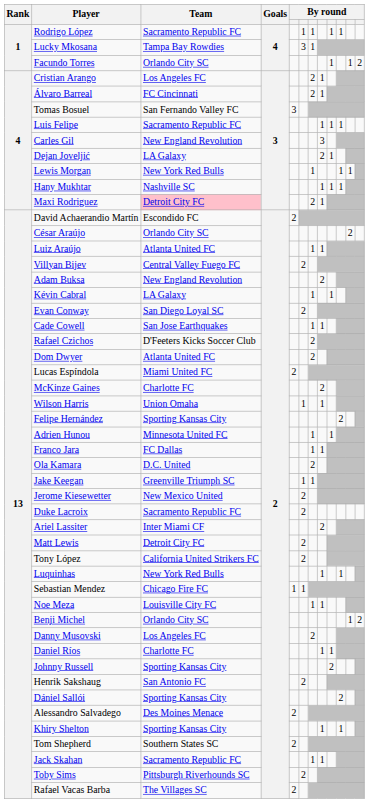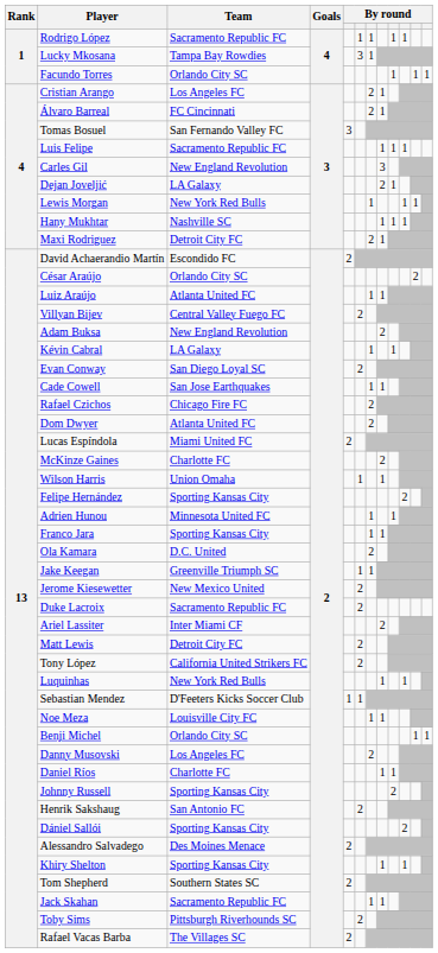 <table class="wikitable" style="text-align:center">
 <tr>
 <th rowspan=2>Rank</th>
 <th rowspan=2>Player</th>
 <th rowspan=2>Team</th>
 <th rowspan=2>Goals</th>
 <th colspan=9>By round</th>
 </tr>
 <tr>
 <th></th>
 <th></th>
 <th></th>
 <th></th>
 <th></th>
 <th></th>
 <th></th>
 <th></th>
 </tr>
 <tr>
 <th rowspan=3>1</th>
 <td align="left"> <a href='#'>Rodrigo López</a></td>
 <td align="left"><a href='#'>Sacramento Republic FC</a></td>
 <th rowspan=3>4</th>
 <td></td>
 <td>1</td>
 <td>1</td>
 <td></td>
 <td>1</td>
 <td>1</td>
 <td></td>
 <td></td>
 </tr>
 <tr>
 <td align="left"> <a href='#'>Lucky Mkosana</a></td>
 <td align="left"><a href='#'>Tampa Bay Rowdies</a></td>
 <td></td>
 <td>3</td>
 <td>1</td>
 <td bgcolor="silver" colspan=5></td>
 </tr>
 <tr>
 <td align="left"> <a href='#'>Facundo Torres</a></td>
 <td align="left"><a href='#'>Orlando City SC</a></td>
 <td></td>
 <td></td>
 <td></td>
 <td></td>
 <td>1</td>
 <td></td>
 <td>1</td>
-<td>2</td>
+<td>1</td>
 </tr>
 <tr>
 <th rowspan=9>4</th>
 <td align="left"> <a href='#'>Cristian Arango</a></td>
 <td align="left"><a href='#'>Los Angeles FC</a></td>
 <th rowspan=9>3</th>
 <td></td>
 <td></td>
 <td>2</td>
 <td>1</td>
 <td></td>
 <td bgcolor="silver" colspan=3></td>
 </tr>
 <tr>
 <td align="left"> <a href='#'>Álvaro Barreal</a></td>
 <td align="left"><a href='#'>FC Cincinnati</a></td>
 <td></td>
 <td></td>
 <td>2</td>
 <td>1</td>
 <td bgcolor="silver" colspan=4></td>
 </tr>
 <tr>
 <td align="left"> Tomas Bosuel</td>
 <td align="left">San Fernando Valley FC</td>
 <td>3</td>
 <td></td>
 <td bgcolor="silver" colspan=6></td>
 </tr>
 <tr>
 <td align="left"> <a href='#'>Luis Felipe</a></td>
 <td align="left"><a href='#'>Sacramento Republic FC</a></td>
 <td></td>
 <td></td>
 <td></td>
 <td>1</td>
 <td>1</td>
 <td>1</td>
 <td></td>
 <td></td>
 </tr>
 <tr>
 <td align="left"> <a href='#'>Carles Gil</a></td>
 <td align="left"><a href='#'>New England Revolution</a></td>
 <td></td>
 <td></td>
 <td></td>
 <td>3</td>
 <td></td>
 <td bgcolor="silver" colspan=3></td>
 </tr>
 <tr>
 <td align="left"> <a href='#'>Dejan Joveljić</a></td>
 <td align="left"><a href='#'>LA Galaxy</a></td>
 <td></td>
 <td></td>
 <td></td>
 <td>2</td>
 <td>1</td>
 <td></td>
 <td bgcolor="silver" colspan=2></td>
 </tr>
 <tr>
 <td align="left"> <a href='#'>Lewis Morgan</a></td>
 <td align="left"><a href='#'>New York Red Bulls</a></td>
 <td></td>
 <td></td>
 <td>1</td>
 <td></td>
 <td></td>
 <td>1</td>
 <td>1</td>
 <td bgcolor="silver" colspan=1></td>
 </tr>
 <tr>
 <td align="left"> <a href='#'>Hany Mukhtar</a></td>
 <td align="left"><a href='#'>Nashville SC</a></td>
 <td></td>
 <td></td>
 <td></td>
 <td>1</td>
 <td>1</td>
 <td>1</td>
 <td bgcolor="silver" colspan=2></td>
 </tr>
 <tr>
 <td align="left"> <a href='#'>Maxi Rodriguez</a></td>
-<td align="left" style="background: pink;"><a href='#'>Detroit City FC</a></td>
+<td align="left"><a href='#'>Detroit City FC</a></td>
 <td></td>
 <td></td>
 <td>2</td>
 <td>1</td>
 <td bgcolor="silver" colspan=4></td>
 </tr>
 <tr>
 <th rowspan=38>13</th>
 <td align="left"> David Achaerandio Martín</td>
 <td align="left">Escondido FC</td>
 <th rowspan=38>2</th>
 <td>2</td>
 <td bgcolor="silver" colspan=7></td>
 </tr>
 <tr>
 <td align="left"> <a href='#'>César Araújo</a></td>
 <td align="left"><a href='#'>Orlando City SC</a></td>
 <td></td>
 <td></td>
 <td></td>
 <td></td>
 <td></td>
 <td></td>
 <td>2</td>
 <td></td>
 </tr>
 <tr>
 <td align="left"> <a href='#'>Luiz Araújo</a></td>
 <td align="left"><a href='#'>Atlanta United FC</a></td>
 <td></td>
 <td></td>
 <td>1</td>
 <td>1</td>
 <td bgcolor="silver" colspan=4></td>
 </tr>
 <tr>
 <td align="left"> <a href='#'>Villyan Bijev</a></td>
 <td align="left"><a href='#'>Central Valley Fuego FC</a></td>
 <td></td>
 <td>2</td>
 <td></td>
 <td bgcolor="silver" colspan=5></td>
 </tr>
 <tr>
 <td align="left"> <a href='#'>Adam Buksa</a></td>
 <td align="left"><a href='#'>New England Revolution</a></td>
 <td></td>
 <td></td>
 <td></td>
 <td>2</td>
 <td></td>
 <td bgcolor="silver" colspan=3></td>
 </tr>
 <tr>
 <td align="left"> <a href='#'>Kévin Cabral</a></td>
 <td align="left"><a href='#'>LA Galaxy</a></td>
 <td></td>
 <td></td>
 <td>1</td>
 <td></td>
 <td>1</td>
 <td></td>
 <td bgcolor="silver" colspan=2></td>
 </tr>
 <tr>
 <td align="left"> <a href='#'>Evan Conway</a></td>
 <td align="left"><a href='#'>San Diego Loyal SC</a></td>
 <td></td>
 <td>2</td>
 <td></td>
 <td bgcolor="silver" colspan=5></td>
 </tr>
 <tr>
 <td align="left"> <a href='#'>Cade Cowell</a></td>
 <td align="left"><a href='#'>San Jose Earthquakes</a></td>
 <td></td>
 <td></td>
 <td>1</td>
 <td>1</td>
 <td></td>
 <td bgcolor="silver" colspan=3></td>
 </tr>
 <tr>
 <td align="left"> <a href='#'>Rafael Czichos</a></td>
-<td align="left">D'Feeters Kicks Soccer Club</td>
+<td align="left"><a href='#'>Chicago Fire FC</a></td>
 <td></td>
 <td></td>
 <td>2</td>
 <td bgcolor="silver" colspan=5></td>
 </tr>
 <tr>
 <td align="left"> <a href='#'>Dom Dwyer</a></td>
 <td align="left"><a href='#'>Atlanta United FC</a></td>
 <td></td>
 <td></td>
 <td>2</td>
 <td></td>
 <td bgcolor="silver" colspan=4></td>
 </tr>
 <tr>
 <td align="left"> Lucas Espíndola</td>
 <td align="left"><a href='#'>Miami United FC</a></td>
 <td>2</td>
 <td></td>
 <td bgcolor="silver" colspan=6></td>
 </tr>
 <tr>
 <td align="left"> <a href='#'>McKinze Gaines</a></td>
 <td align="left"><a href='#'>Charlotte FC</a></td>
 <td></td>
 <td></td>
 <td></td>
 <td>2</td>
 <td></td>
 <td bgcolor="silver" colspan=3></td>
 </tr>
 <tr>
 <td align="left"> <a href='#'>Wilson Harris</a></td>
 <td align="left"><a href='#'>Union Omaha</a></td>
 <td></td>
 <td>1</td>
 <td></td>
 <td>1</td>
 <td></td>
 <td bgcolor="silver" colspan=3></td>
 </tr>
 <tr>
 <td align="left"> <a href='#'>Felipe Hernández</a></td>
 <td align="left"><a href='#'>Sporting Kansas City</a></td>
 <td></td>
 <td></td>
 <td></td>
 <td></td>
 <td></td>
 <td>2</td>
 <td></td>
 <td bgcolor="silver" colspan=1></td>
 </tr>
 <tr>
 <td align="left"> <a href='#'>Adrien Hunou</a></td>
 <td align="left"><a href='#'>Minnesota United FC</a></td>
 <td></td>
 <td></td>
 <td>1</td>
 <td></td>
 <td>1</td>
 <td bgcolor="silver" colspan=3></td>
 </tr>
 <tr>
 <td align="left"> <a href='#'>Franco Jara</a></td>
-<td align="left"><a href='#'>FC Dallas</a></td>
+<td align="left"><a href='#'>Sporting Kansas City</a></td>
 <td></td>
 <td></td>
 <td>1</td>
 <td>1</td>
 <td bgcolor="silver" colspan=4></td>
 </tr>
 <tr>
 <td align="left"> <a href='#'>Ola Kamara</a></td>
 <td align="left"><a href='#'>D.C. United</a></td>
 <td></td>
 <td></td>
 <td>2</td>
 <td></td>
 <td bgcolor="silver" colspan=4></td>
 </tr>
 <tr>
 <td align="left"> <a href='#'>Jake Keegan</a></td>
 <td align="left"><a href='#'>Greenville Triumph SC</a></td>
 <td></td>
 <td>1</td>
 <td>1</td>
 <td bgcolor="silver" colspan=5></td>
 </tr>
 <tr>
 <td align="left"> <a href='#'>Jerome Kiesewetter</a></td>
 <td align="left"><a href='#'>New Mexico United</a></td>
 <td></td>
 <td>2</td>
 <td></td>
 <td bgcolor="silver" colspan=5></td>
 </tr>
 <tr>
 <td align="left"> <a href='#'>Duke Lacroix</a></td>
 <td align="left"><a href='#'>Sacramento Republic FC</a></td>
 <td></td>
 <td>2</td>
 <td></td>
 <td></td>
 <td></td>
 <td></td>
 <td></td>
 <td></td>
 </tr>
 <tr>
 <td align="left"> <a href='#'>Ariel Lassiter</a></td>
 <td align="left"><a href='#'>Inter Miami CF</a></td>
 <td></td>
 <td></td>
 <td></td>
 <td>2</td>
 <td></td>
 <td bgcolor="silver" colspan=3></td>
 </tr>
 <tr>
 <td align="left"> <a href='#'>Matt Lewis</a></td>
 <td align="left"><a href='#'>Detroit City FC</a></td>
 <td></td>
 <td>2</td>
 <td></td>
 <td></td>
 <td bgcolor="silver" colspan=4></td>
 </tr>
 <tr>
 <td align="left"> Tony López</td>
 <td align="left"><a href='#'>California United Strikers FC</a></td>
 <td></td>
 <td>2</td>
 <td></td>
 <td></td>
 <td bgcolor="silver" colspan=4></td>
 </tr>
 <tr>
 <td align="left"> <a href='#'>Luquinhas</a></td>
 <td align="left"><a href='#'>New York Red Bulls</a></td>
 <td></td>
 <td></td>
 <td></td>
 <td>1</td>
 <td></td>
 <td>1</td>
 <td></td>
 <td bgcolor="silver" colspan=1></td>
 </tr>
 <tr>
 <td align="left"> Sebastian Mendez</td>
-<td align="left"><a href='#'>Chicago Fire FC</a></td>
+<td align="left">D'Feeters Kicks Soccer Club</td>
 <td>1</td>
 <td>1</td>
 <td bgcolor="silver" colspan=6></td>
 </tr>
 <tr>
 <td align="left"> <a href='#'>Noe Meza</a></td>
 <td align="left"><a href='#'>Louisville City FC</a></td>
 <td></td>
 <td></td>
 <td>1</td>
 <td>1</td>
 <td></td>
 <td></td>
 <td bgcolor="silver" colspan=2></td>
 </tr>
 <tr>
 <td align="left"> <a href='#'>Benji Michel</a></td>
 <td align="left"><a href='#'>Orlando City SC</a></td>
 <td></td>
 <td></td>
 <td></td>
 <td></td>
 <td></td>
 <td></td>
 <td>1</td>
-<td>2</td>
+<td>1</td>
 </tr>
 <tr>
 <td align="left"> <a href='#'>Danny Musovski</a></td>
 <td align="left"><a href='#'>Los Angeles FC</a></td>
 <td></td>
 <td></td>
 <td>2</td>
 <td></td>
 <td></td>
 <td bgcolor="silver" colspan=3></td>
 </tr>
 <tr>
 <td align="left"> <a href='#'>Daniel Ríos</a></td>
 <td align="left"><a href='#'>Charlotte FC</a></td>
 <td></td>
 <td></td>
 <td></td>
 <td>1</td>
 <td>1</td>
 <td bgcolor="silver" colspan=3></td>
 </tr>
 <tr>
 <td align="left"> <a href='#'>Johnny Russell</a></td>
 <td align="left"><a href='#'>Sporting Kansas City</a></td>
 <td></td>
 <td></td>
 <td></td>
 <td></td>
 <td>2</td>
 <td></td>
 <td></td>
 <td bgcolor="silver" colspan=1></td>
 </tr>
 <tr>
 <td align="left"> Henrik Sakshaug</td>
 <td align="left"><a href='#'>San Antonio FC</a></td>
 <td></td>
 <td>2</td>
 <td></td>
 <td></td>
 <td bgcolor="silver" colspan=4></td>
 </tr>
 <tr>
 <td align="left"> <a href='#'>Dániel Sallói</a></td>
 <td align="left"><a href='#'>Sporting Kansas City</a></td>
 <td></td>
 <td></td>
 <td></td>
 <td></td>
 <td></td>
 <td>2</td>
 <td></td>
 <td bgcolor="silver" colspan=1></td>
 </tr>
 <tr>
 <td align="left"> Alessandro Salvadego</td>
 <td align="left"><a href='#'>Des Moines Menace</a></td>
 <td>2</td>
 <td></td>
 <td bgcolor="silver" colspan=6></td>
 </tr>
 <tr>
 <td align="left"> <a href='#'>Khiry Shelton</a></td>
 <td align="left"><a href='#'>Sporting Kansas City</a></td>
 <td></td>
 <td></td>
 <td></td>
 <td>1</td>
 <td></td>
 <td>1</td>
 <td></td>
 <td bgcolor="silver" colspan=1></td>
 </tr>
 <tr>
 <td align="left"> Tom Shepherd</td>
 <td align="left">Southern States SC</td>
 <td>2</td>
 <td></td>
 <td bgcolor="silver" colspan=6></td>
 </tr>
 <tr>
 <td align="left"> <a href='#'>Jack Skahan</a></td>
 <td align="left"><a href='#'>Sacramento Republic FC</a></td>
 <td></td>
 <td></td>
 <td>1</td>
 <td>1</td>
 <td></td>
 <td bgcolor="silver" colspan=3></td>
 </tr>
 <tr>
 <td align="left"> <a href='#'>Toby Sims</a></td>
 <td align="left"><a href='#'>Pittsburgh Riverhounds SC</a></td>
 <td></td>
 <td>2</td>
 <td></td>
 <td bgcolor="silver" colspan=5></td>
 </tr>
 <tr>
 <td align="left"> Rafael Vacas Barba</td>
 <td align="left"><a href='#'>The Villages SC</a></td>
 <td>2</td>
 <td></td>
 <td bgcolor="silver" colspan=6></td>
 </tr>
 </table>
